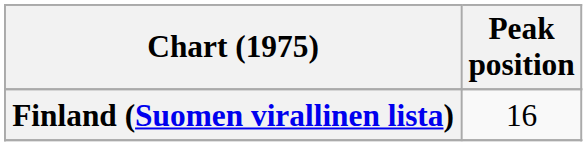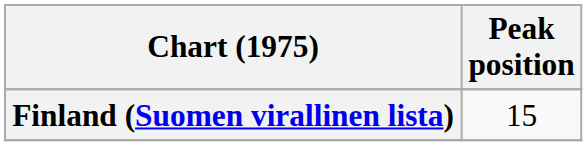 <table class="wikitable sortable plainrowheaders" style="text-align:center">
 <tr>
 <th scope="col">Chart (1975)</th>
 <th scope="col">Peak<br>position</th>
 </tr>
 <tr>
 </tr>
 <tr>
 </tr>
 <tr>
 <th scope="row">Finland (<a href='#'>Suomen virallinen lista</a>)</th>
-<td>16</td>
+<td>15</td>
 </tr>
 <tr>
 </tr>
 <tr>
 </tr>
 <tr>
 </tr>
 <tr>
 </tr>
 <tr>
 </tr>
 <tr>
 </tr>
 </table>
